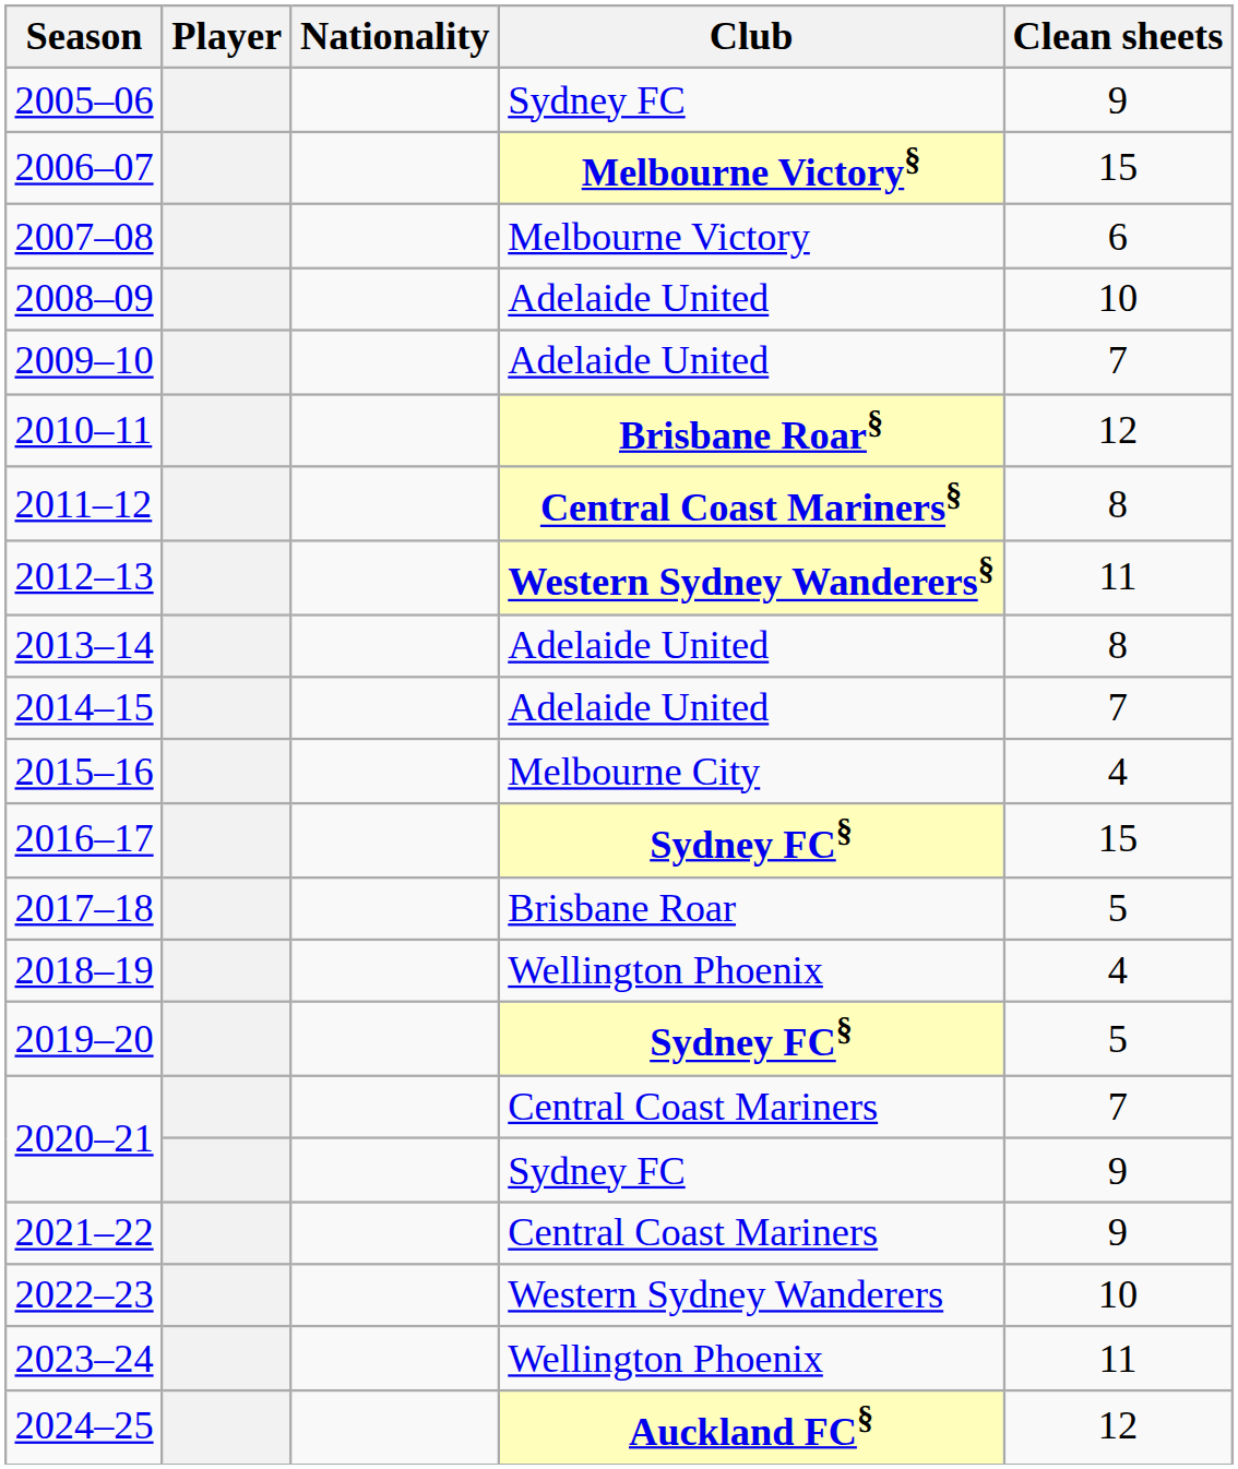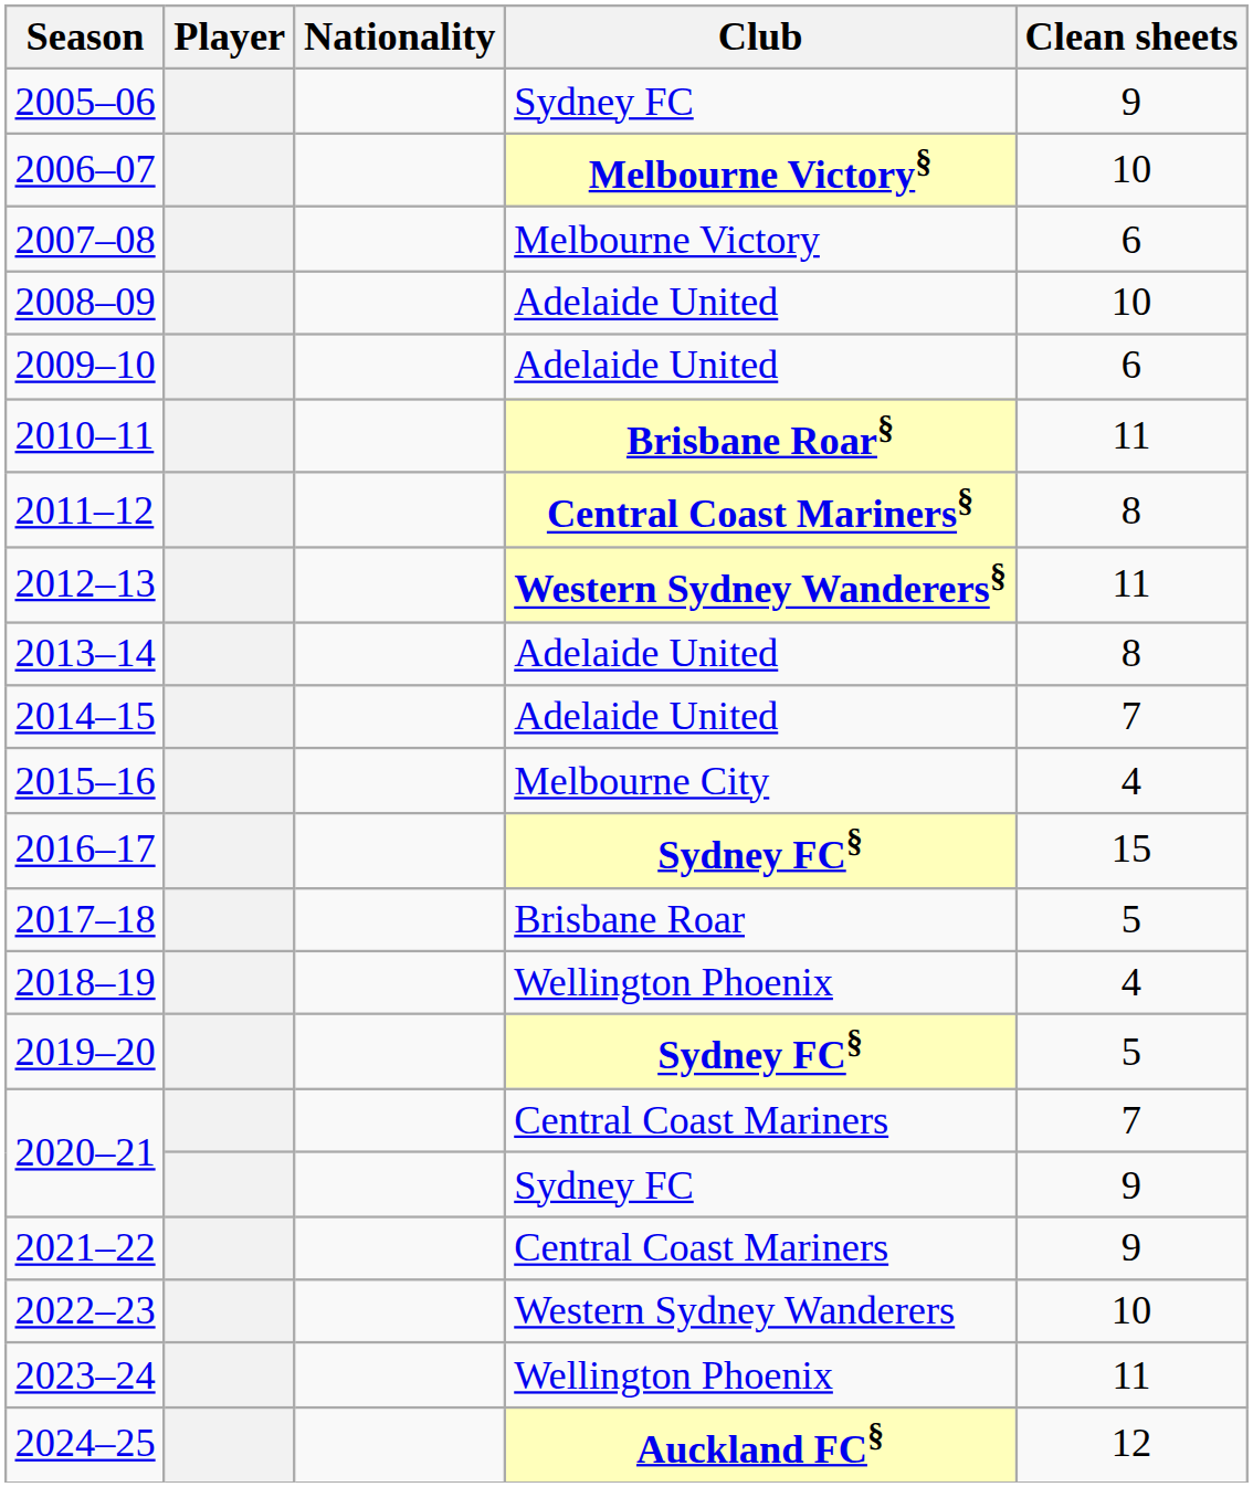 <table class="wikitable sortable plainrowheaders">
 <tr>
 <th scope="col">Season</th>
 <th scope="col">Player</th>
 <th scope="col">Nationality</th>
 <th scope="col">Club</th>
 <th scope="col">Clean sheets</th>
 </tr>
 <tr>
 <td><a href='#'>2005–06</a></td>
 <th scope="row"></th>
 <td></td>
 <td><a href='#'>Sydney FC</a></td>
 <td style="text-align:center">9</td>
 </tr>
 <tr>
 <td><a href='#'>2006–07</a></td>
 <th scope="row"></th>
 <td></td>
 <th scope="row" style="background:#ffb"><a href='#'>Melbourne Victory</a><sup>§</sup></th>
-<td style="text-align:center">15</td>
+<td style="text-align:center">10</td>
 </tr>
 <tr>
 <td><a href='#'>2007–08</a></td>
 <th scope="row"> </th>
 <td></td>
 <td><a href='#'>Melbourne Victory</a></td>
 <td style="text-align:center">6</td>
 </tr>
 <tr>
 <td><a href='#'>2008–09</a></td>
 <th scope="row"></th>
 <td></td>
 <td><a href='#'>Adelaide United</a></td>
 <td style="text-align:center">10</td>
 </tr>
 <tr>
 <td><a href='#'>2009–10</a></td>
 <th scope="row"> </th>
 <td></td>
 <td><a href='#'>Adelaide United</a></td>
-<td style="text-align:center">7</td>
+<td style="text-align:center">6</td>
 </tr>
 <tr>
 <td><a href='#'>2010–11</a></td>
 <th scope="row"> </th>
 <td></td>
 <th scope="row" style="background:#ffb"><a href='#'>Brisbane Roar</a><sup>§</sup></th>
-<td style="text-align:center">12</td>
+<td style="text-align:center">11</td>
 </tr>
 <tr>
 <td><a href='#'>2011–12</a></td>
 <th scope="row"></th>
 <td></td>
 <th scope="row" style="background:#ffb"><a href='#'>Central Coast Mariners</a><sup>§</sup></th>
 <td style="text-align:center">8</td>
 </tr>
 <tr>
 <td><a href='#'>2012–13</a></td>
 <th scope="row"></th>
 <td></td>
 <th scope="row" style="background:#ffb"><a href='#'>Western Sydney Wanderers</a><sup>§</sup></th>
 <td style="text-align:center">11</td>
 </tr>
 <tr>
 <td><a href='#'>2013–14</a></td>
 <th scope="row"> </th>
 <td></td>
 <td><a href='#'>Adelaide United</a></td>
 <td style="text-align:center">8</td>
 </tr>
 <tr>
 <td><a href='#'>2014–15</a></td>
 <th scope="row"> </th>
 <td></td>
 <td><a href='#'>Adelaide United</a></td>
 <td style="text-align:center">7</td>
 </tr>
 <tr>
 <td><a href='#'>2015–16</a></td>
 <th scope="row"></th>
 <td></td>
 <td><a href='#'>Melbourne City</a></td>
 <td style="text-align:center">4</td>
 </tr>
 <tr>
 <td><a href='#'>2016–17</a></td>
 <th scope="row"></th>
 <td></td>
 <th scope="row" style="background:#ffb"><a href='#'>Sydney FC</a><sup>§</sup></th>
 <td style="text-align:center">15</td>
 </tr>
 <tr>
 <td><a href='#'>2017–18</a></td>
 <th scope="row"></th>
 <td></td>
 <td><a href='#'>Brisbane Roar</a></td>
 <td style="text-align:center">5</td>
 </tr>
 <tr>
 <td><a href='#'>2018–19</a></td>
 <th scope="row"></th>
 <td></td>
 <td><a href='#'>Wellington Phoenix</a></td>
 <td style="text-align:center">4</td>
 </tr>
 <tr>
 <td><a href='#'>2019–20</a></td>
 <th scope="row"></th>
 <td></td>
 <th scope="row" style="background:#ffb"><a href='#'>Sydney FC</a><sup>§</sup></th>
 <td style="text-align:center">5</td>
 </tr>
 <tr>
 <td rowspan=2><a href='#'>2020–21</a></td>
 <th scope="row"></th>
 <td></td>
 <td><a href='#'>Central Coast Mariners</a></td>
 <td style="text-align:center">7</td>
 </tr>
 <tr>
 <th scope="row"> </th>
 <td></td>
 <td><a href='#'>Sydney FC</a></td>
 <td style="text-align:center">9</td>
 </tr>
 <tr>
 <td><a href='#'>2021–22</a></td>
 <th scope="row"> </th>
 <td></td>
 <td><a href='#'>Central Coast Mariners</a></td>
 <td style="text-align:center">9</td>
 </tr>
 <tr>
 <td><a href='#'>2022–23</a></td>
 <th scope="row"></th>
 <td></td>
 <td><a href='#'>Western Sydney Wanderers</a></td>
 <td style="text-align:center">10</td>
 </tr>
 <tr>
 <td><a href='#'>2023–24</a></td>
 <th scope="row"></th>
 <td></td>
 <td><a href='#'>Wellington Phoenix</a></td>
 <td style="text-align:center">11</td>
 </tr>
 <tr>
 <td><a href='#'>2024–25</a></td>
 <th scope="row"></th>
 <td></td>
 <th scope="row" style="background:#ffb"><a href='#'>Auckland FC</a><sup>§</sup></th>
 <td style="text-align:center">12</td>
 </tr>
 </table>
